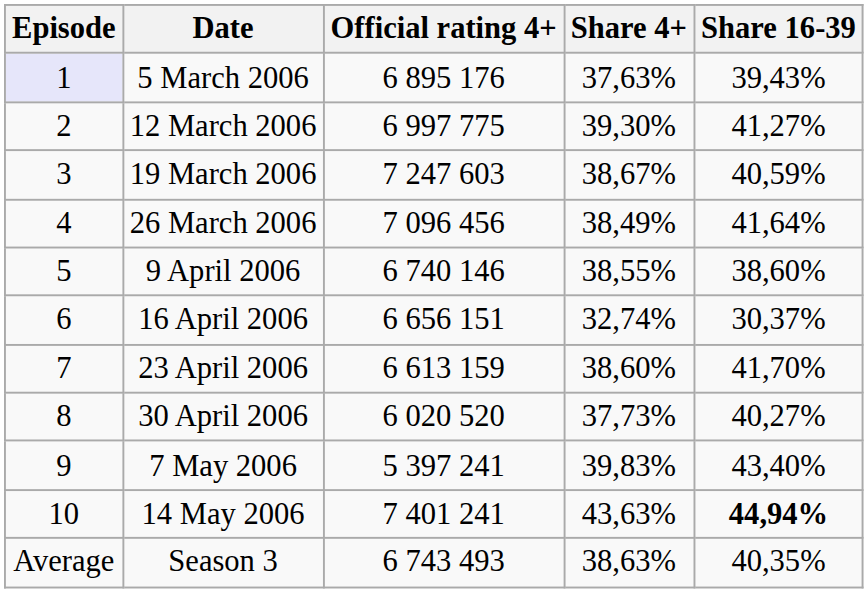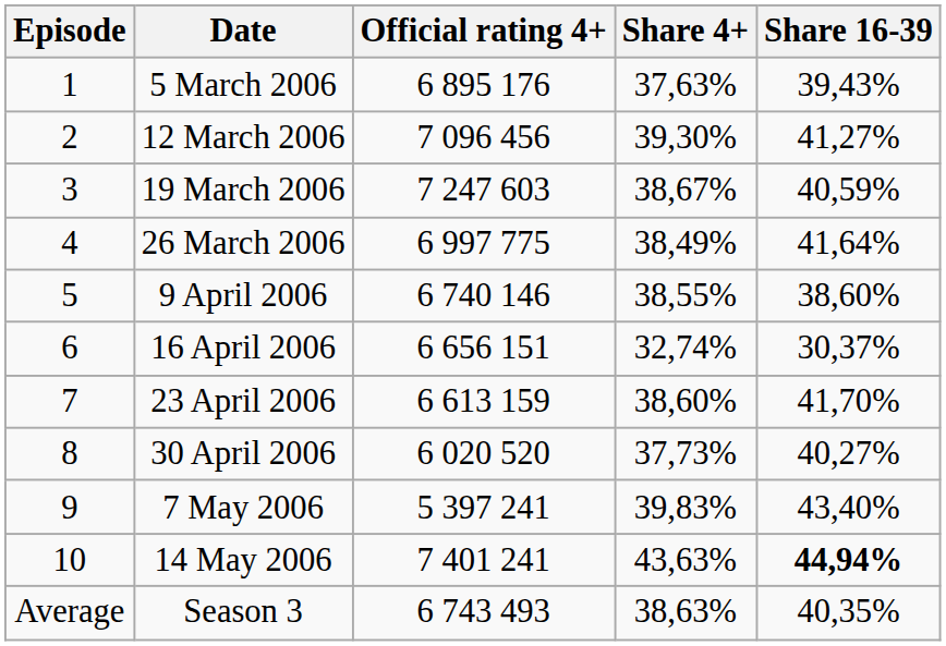 <table class="wikitable" style="text-align:center;">
 <tr>
 <th>Episode</th>
 <th>Date</th>
 <th>Official rating 4+</th>
 <th>Share 4+</th>
 <th>Share 16-39</th>
 </tr>
 <tr>
-<td style="background: lavender;">1</td>
+<td>1</td>
 <td>5 March 2006</td>
 <td>6 895 176</td>
 <td>37,63%</td>
 <td>39,43%</td>
 </tr>
 <tr>
 <td>2</td>
 <td>12 March 2006</td>
-<td>6 997 775</td>
+<td>7 096 456</td>
 <td>39,30%</td>
 <td>41,27%</td>
 </tr>
 <tr>
 <td>3</td>
 <td>19 March 2006</td>
 <td>7 247 603</td>
 <td>38,67%</td>
 <td>40,59%</td>
 </tr>
 <tr>
 <td>4</td>
 <td>26 March 2006</td>
-<td>7 096 456</td>
+<td>6 997 775</td>
 <td>38,49%</td>
 <td>41,64%</td>
 </tr>
 <tr>
 <td>5</td>
 <td>9 April 2006</td>
 <td>6 740 146</td>
 <td>38,55%</td>
 <td>38,60%</td>
 </tr>
 <tr>
 <td>6</td>
 <td>16 April 2006</td>
 <td>6 656 151</td>
 <td>32,74%</td>
 <td>30,37%</td>
 </tr>
 <tr>
 <td>7</td>
 <td>23 April 2006</td>
 <td>6 613 159</td>
 <td>38,60%</td>
 <td>41,70%</td>
 </tr>
 <tr>
 <td>8</td>
 <td>30 April 2006</td>
 <td>6 020 520</td>
 <td>37,73%</td>
 <td>40,27%</td>
 </tr>
 <tr>
 <td>9</td>
 <td>7 May 2006</td>
 <td>5 397 241</td>
 <td>39,83%</td>
 <td>43,40%</td>
 </tr>
 <tr>
 <td>10</td>
 <td>14 May 2006</td>
 <td>7 401 241</td>
 <td>43,63%</td>
 <td><strong>44,94%</strong></td>
 </tr>
 <tr>
 <td>Average</td>
 <td>Season 3</td>
 <td>6 743 493</td>
 <td>38,63%</td>
 <td>40,35%</td>
 </tr>
 </table>
